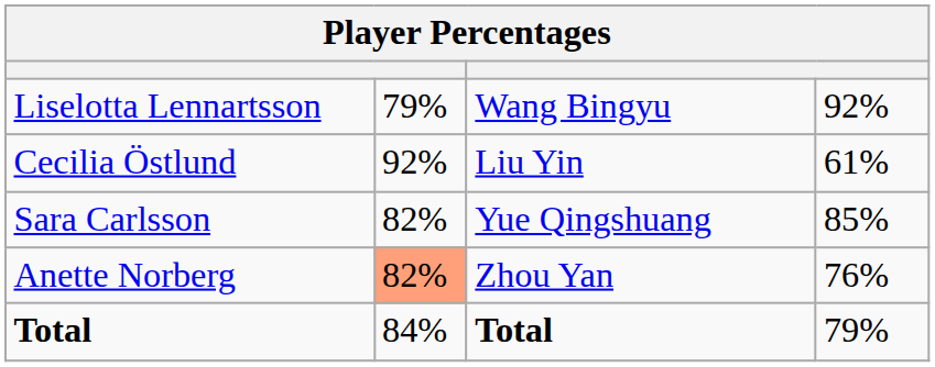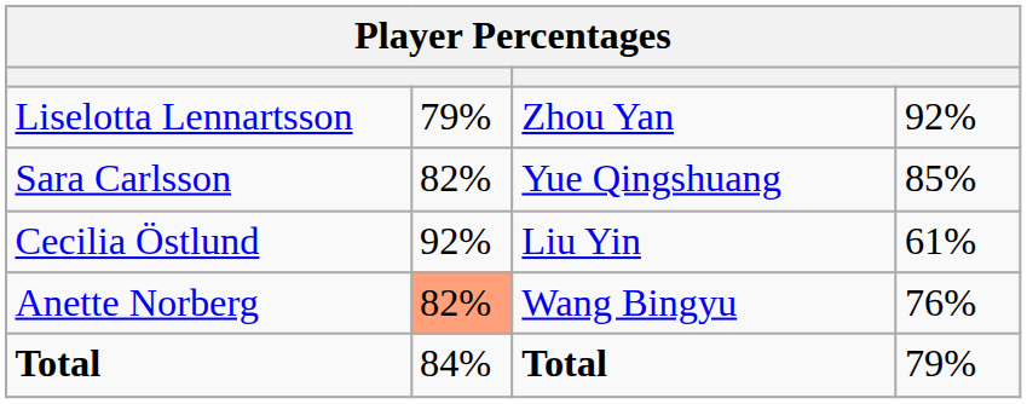 <table class="wikitable">
 <tr>
 <th colspan=4 width=400>Player Percentages</th>
 </tr>
 <tr>
 <th colspan=2 width=200></th>
 <th colspan=2 width=200></th>
 </tr>
 <tr>
 <td><a href='#'>Liselotta Lennartsson</a></td>
 <td>79%</td>
-<td><a href='#'>Wang Bingyu</a></td>
+<td><a href='#'>Zhou Yan</a></td>
 <td>92%</td>
+</tr>
+<tr>
+<td><a href='#'>Sara Carlsson</a></td>
+<td>82%</td>
+<td><a href='#'>Yue Qingshuang</a></td>
+<td>85%</td>
 </tr>
 <tr>
 <td><a href='#'>Cecilia Östlund</a></td>
 <td>92%</td>
 <td><a href='#'>Liu Yin</a></td>
 <td>61%</td>
 </tr>
 <tr>
-<td><a href='#'>Sara Carlsson</a></td>
-<td>82%</td>
-<td><a href='#'>Yue Qingshuang</a></td>
-<td>85%</td>
-</tr>
-<tr>
 <td><a href='#'>Anette Norberg</a></td>
 <td style="background: lightsalmon;">82%</td>
-<td><a href='#'>Zhou Yan</a></td>
+<td><a href='#'>Wang Bingyu</a></td>
 <td>76%</td>
 </tr>
 <tr>
 <td><strong>Total</strong></td>
 <td>84%</td>
 <td><strong>Total</strong></td>
 <td>79%</td>
 </tr>
 </table>
